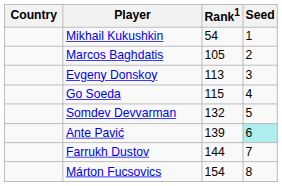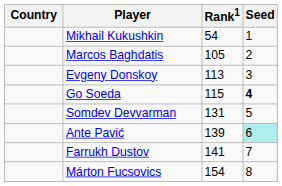 <table class="sortable wikitable">
 <tr>
 <th width="70">Country</th>
 <th width="175">Player</th>
 <th>Rank<sup>1</sup></th>
 <th>Seed</th>
 </tr>
 <tr>
 <td></td>
 <td><a href='#'>Mikhail Kukushkin</a></td>
 <td>54</td>
 <td>1</td>
 </tr>
 <tr>
 <td></td>
 <td><a href='#'>Marcos Baghdatis</a></td>
 <td>105</td>
 <td>2</td>
 </tr>
 <tr>
 <td></td>
 <td><a href='#'>Evgeny Donskoy</a></td>
 <td>113</td>
 <td>3</td>
 </tr>
 <tr>
 <td></td>
 <td><a href='#'>Go Soeda</a></td>
 <td>115</td>
-<td>4</td>
+<td><strong>4</strong></td>
 </tr>
 <tr>
 <td></td>
 <td><a href='#'>Somdev Devvarman</a></td>
-<td>132</td>
+<td>131</td>
 <td>5</td>
 </tr>
 <tr>
 <td></td>
 <td><a href='#'>Ante Pavić</a></td>
 <td>139</td>
 <td style="background: paleturquoise;">6</td>
 </tr>
 <tr>
 <td></td>
 <td><a href='#'>Farrukh Dustov</a></td>
-<td>144</td>
+<td>141</td>
 <td>7</td>
 </tr>
 <tr>
 <td></td>
 <td><a href='#'>Márton Fucsovics</a></td>
 <td>154</td>
 <td>8</td>
 </tr>
 </table>
